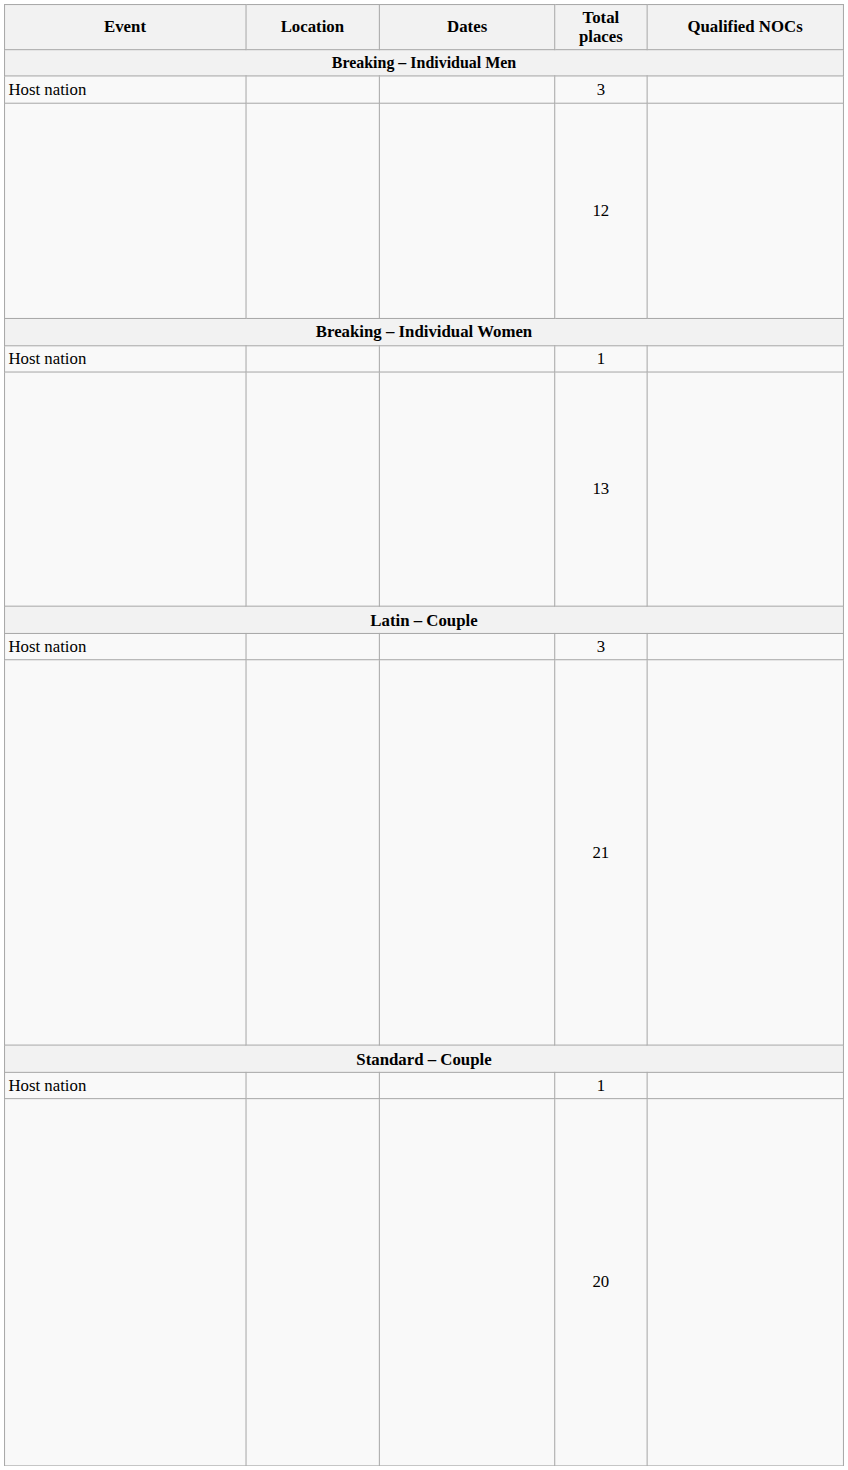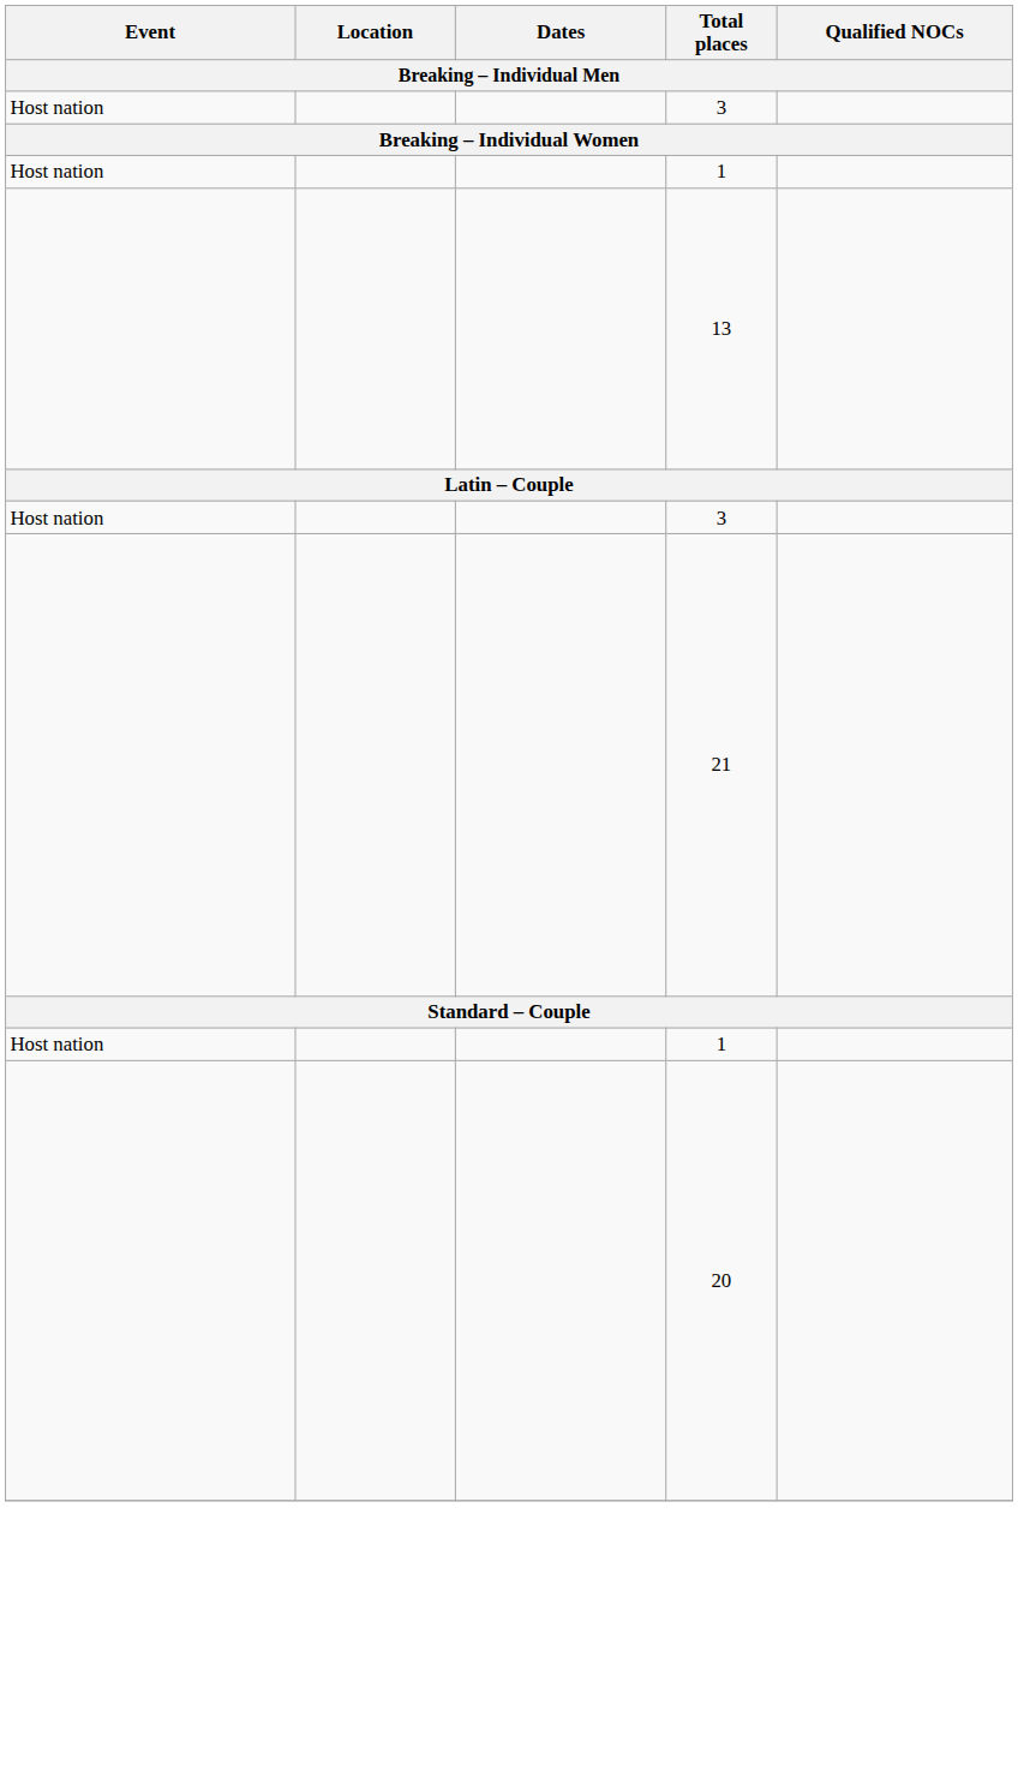 <table class="wikitable" width=800>
 <tr>
 <th>Event</th>
 <th width=120>Location</th>
 <th width=160>Dates</th>
 <th width=80>Total places</th>
 <th width=180>Qualified NOCs</th>
 </tr>
 <tr style="font-size:95%;">
 <th colspan=5>Breaking – Individual Men</th>
 </tr>
 <tr>
 <td>Host nation</td>
 <td></td>
 <td></td>
 <td align="center">3</td>
 <td></td>
-</tr>
-<tr>
-<td></td>
-<td></td>
-<td></td>
-<td align="center">12</td>
-<td><br><br><br><br><br><br><br><br><br><br><br></td>
 </tr>
 <tr>
 <th colspan=5>Breaking – Individual Women</th>
 </tr>
 <tr>
 <td>Host nation</td>
 <td></td>
 <td></td>
 <td align="center">1</td>
 <td></td>
 </tr>
 <tr>
 <td></td>
 <td></td>
 <td></td>
 <td align="center">13</td>
 <td><br><br><br><br><br><br><br><br><br><br><br><br></td>
 </tr>
 <tr>
 <th colspan=5>Latin – Couple</th>
 </tr>
 <tr>
 <td>Host nation</td>
 <td></td>
 <td></td>
 <td align="center">3</td>
 <td></td>
 </tr>
 <tr>
 <td></td>
 <td></td>
 <td></td>
 <td align="center">21</td>
 <td><br><br><br><br><br><br><br><br><br><br><br><br><br><br><br><br><br><br><br><br></td>
 </tr>
 <tr>
 <th colspan=5>Standard – Couple</th>
 </tr>
 <tr>
 <td>Host nation</td>
 <td></td>
 <td></td>
 <td align="center">1</td>
 <td></td>
 </tr>
 <tr>
 <td></td>
 <td></td>
 <td></td>
 <td align="center">20</td>
 <td><br><br><br><br><br><br><br><br><br><br><br><br><br><br><br><br><br><br><br></td>
 </tr>
 <tr>
 </tr>
 </table>
